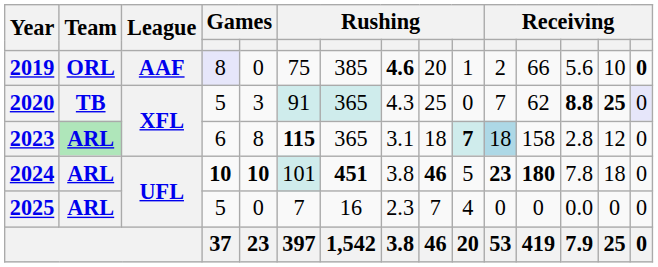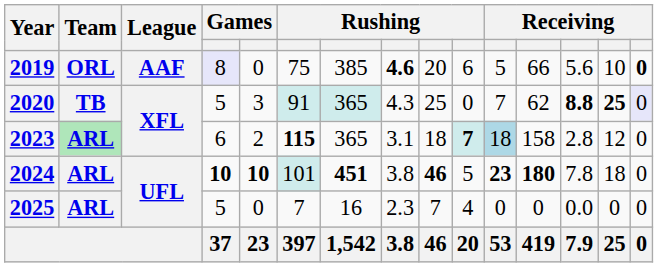 <table class="wikitable" style="text-align:center;">
 <tr>
 <th rowspan="2">Year</th>
 <th rowspan="2">Team</th>
 <th rowspan="2">League</th>
 <th colspan="2">Games</th>
 <th colspan="5">Rushing</th>
 <th colspan="5">Receiving</th>
 </tr>
 <tr>
 <th></th>
 <th></th>
 <th></th>
 <th></th>
 <th></th>
 <th></th>
 <th></th>
 <th></th>
 <th></th>
 <th></th>
 <th></th>
 <th></th>
 </tr>
 <tr>
 <th><a href='#'>2019</a></th>
 <th><a href='#'>ORL</a></th>
 <th><a href='#'>AAF</a></th>
 <td style="background: lavender;">8</td>
 <td>0</td>
 <td>75</td>
 <td>385</td>
 <td><strong>4.6</strong></td>
 <td>20</td>
-<td>1</td>
-<td>2</td>
+<td>6</td>
+<td>5</td>
 <td>66</td>
 <td>5.6</td>
 <td>10</td>
 <td><strong>0</strong></td>
 </tr>
 <tr>
 <th><a href='#'>2020</a></th>
 <th><a href='#'>TB</a></th>
 <th rowspan="2"><a href='#'>XFL</a></th>
 <td>5</td>
 <td>3</td>
 <td style="background:#cfecec;">91</td>
 <td style="background:#cfecec;">365</td>
 <td>4.3</td>
 <td>25</td>
 <td>0</td>
 <td>7</td>
 <td>62</td>
 <td><strong>8.8</strong></td>
 <td><strong>25</strong></td>
 <td style="background: lavender;">0</td>
 </tr>
 <tr>
 <th><a href='#'>2023</a></th>
 <th style="background:#afe6ba;"><a href='#'>ARL</a></th>
 <td>6</td>
-<td>8</td>
+<td>2</td>
 <td><strong>115</strong></td>
 <td>365</td>
 <td>3.1</td>
 <td>18</td>
 <td style="background:#cfecec;"><strong>7</strong></td>
 <td style="background: lightblue;">18</td>
 <td>158</td>
 <td>2.8</td>
 <td>12</td>
 <td>0</td>
 </tr>
 <tr>
 <th><a href='#'>2024</a></th>
 <th><a href='#'>ARL</a></th>
 <th rowspan="2"><a href='#'>UFL</a></th>
 <td><strong>10</strong></td>
 <td><strong>10</strong></td>
 <td style="background:#cfecec;">101</td>
 <td><strong>451</strong></td>
 <td>3.8</td>
 <td><strong>46</strong></td>
 <td>5</td>
 <td><strong>23</strong></td>
 <td><strong>180</strong></td>
 <td>7.8</td>
 <td>18</td>
 <td>0</td>
 </tr>
 <tr>
 <th><a href='#'>2025</a></th>
 <th><a href='#'>ARL</a></th>
 <td>5</td>
 <td>0</td>
 <td>7</td>
 <td>16</td>
 <td>2.3</td>
 <td>7</td>
 <td>4</td>
 <td>0</td>
 <td>0</td>
 <td>0.0</td>
 <td>0</td>
 <td>0</td>
 </tr>
 <tr>
 <th colspan="3"></th>
 <th>37</th>
 <th>23</th>
 <th>397</th>
 <th>1,542</th>
 <th>3.8</th>
 <th>46</th>
 <th>20</th>
 <th>53</th>
 <th>419</th>
 <th>7.9</th>
 <th>25</th>
 <th>0</th>
 </tr>
 </table>
